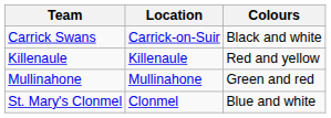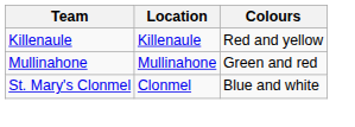 <table class="wikitable sortable">
 <tr>
 <th>Team</th>
 <th>Location</th>
 <th>Colours</th>
-</tr>
-<tr>
-<td><a href='#'>Carrick Swans</a></td>
-<td><a href='#'>Carrick-on-Suir</a></td>
-<td>Black and white</td>
 </tr>
 <tr>
 <td><a href='#'>Killenaule</a></td>
 <td><a href='#'>Killenaule</a></td>
 <td>Red and yellow</td>
 </tr>
 <tr>
 <td><a href='#'>Mullinahone</a></td>
 <td><a href='#'>Mullinahone</a></td>
 <td>Green and red</td>
 </tr>
 <tr>
 <td><a href='#'>St. Mary's Clonmel</a></td>
 <td><a href='#'>Clonmel</a></td>
 <td>Blue and white</td>
 </tr>
 </table>
